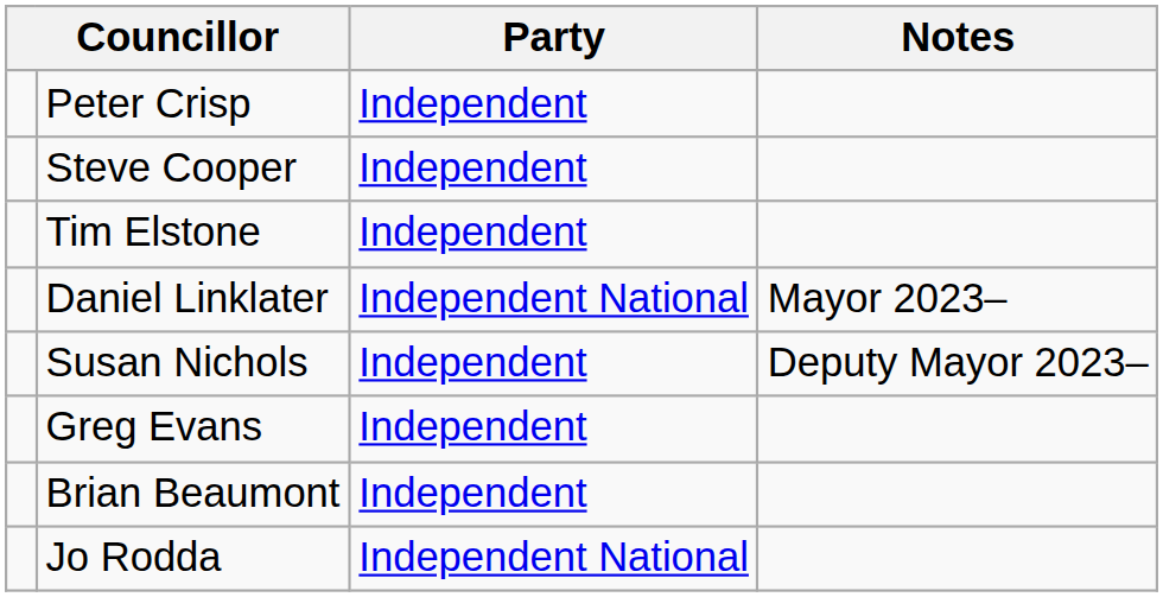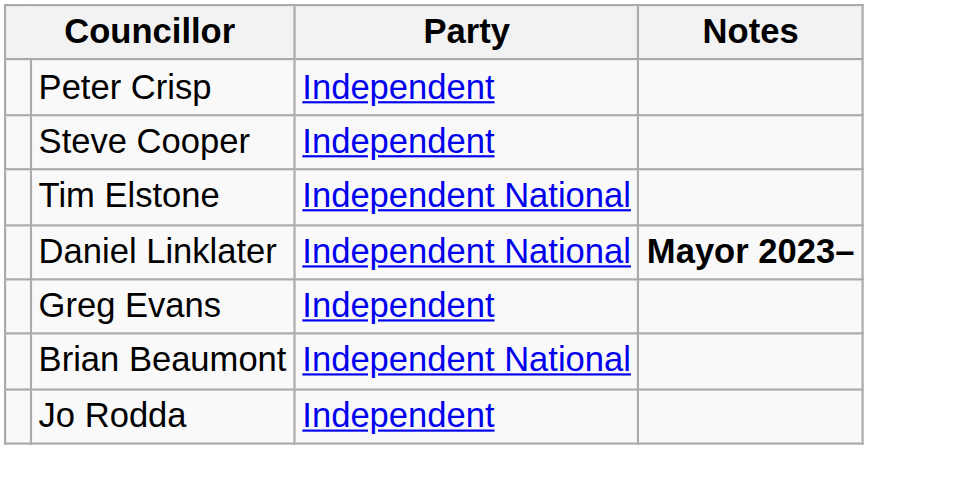 <table class="wikitable">
 <tr>
 <th colspan="2">Councillor</th>
 <th>Party</th>
 <th>Notes</th>
 </tr>
 <tr>
 <td> </td>
 <td>Peter Crisp</td>
 <td><a href='#'>Independent</a></td>
 <td></td>
 </tr>
 <tr>
 <td> </td>
 <td>Steve Cooper</td>
 <td><a href='#'>Independent</a></td>
 <td></td>
 </tr>
 <tr>
 <td> </td>
 <td>Tim Elstone</td>
-<td><a href='#'>Independent</a></td>
+<td><a href='#'>Independent National</a></td>
 <td></td>
 </tr>
 <tr>
 <td> </td>
 <td>Daniel Linklater</td>
 <td><a href='#'>Independent National</a></td>
-<td>Mayor 2023– </td>
-</tr>
-<tr>
-<td> </td>
-<td>Susan Nichols</td>
-<td><a href='#'>Independent</a></td>
-<td>Deputy Mayor 2023–</td>
+<td><strong>Mayor 2023– </strong></td>
 </tr>
 <tr>
 <td> </td>
 <td>Greg Evans</td>
 <td><a href='#'>Independent</a></td>
 <td></td>
 </tr>
 <tr>
 <td> </td>
 <td>Brian Beaumont</td>
-<td><a href='#'>Independent</a></td>
+<td><a href='#'>Independent National</a></td>
 <td></td>
 </tr>
 <tr>
 <td> </td>
 <td>Jo Rodda</td>
-<td><a href='#'>Independent National</a></td>
+<td><a href='#'>Independent</a></td>
 <td></td>
 </tr>
 </table>
